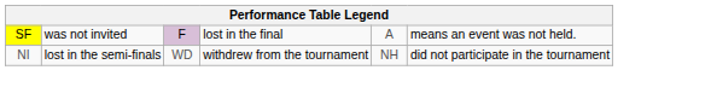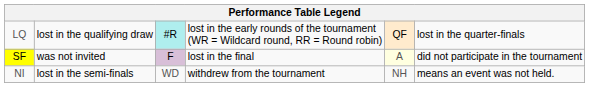 <table class="wikitable" style="font-size:78%;">
 <tr>
 <th colspan="6">Performance Table Legend</th>
+</tr>
+<tr>
+<td align="center" style="color:#555555;" width="30">LQ</td>
+<td>lost in the qualifying draw</td>
+<td align="center" style="background:#afeeee;">#R</td>
+<td>lost in the early rounds of the tournament<br>(WR = Wildcard round, RR = Round robin)</td>
+<td align="center" style="background:#ffebcd;">QF</td>
+<td>lost in the quarter-finals</td>
 </tr>
 <tr>
 <td align="center" style="background:yellow;">SF</td>
 <td>was not invited</td>
 <td align="center" style="background:#D8BFD8;">F</td>
 <td>lost in the final</td>
-<td align="center" style="color:#555555;" width="30">A</td>
-<td>means an event was not held.</td>
+<td align="center" style="background: lightyellow; color:#555555;" width="30">A</td>
+<td>did not participate in the tournament</td>
 </tr>
 <tr>
 <td align="center" style="color:#555555;" width="30">NI</td>
 <td>lost in the semi-finals</td>
 <td align="center" style="color:#555555;" width="30">WD</td>
 <td>withdrew from the tournament</td>
 <td align="center" style="color:#555555;" width="30">NH</td>
-<td>did not participate in the tournament</td>
+<td>means an event was not held.</td>
 </tr>
 </table>
